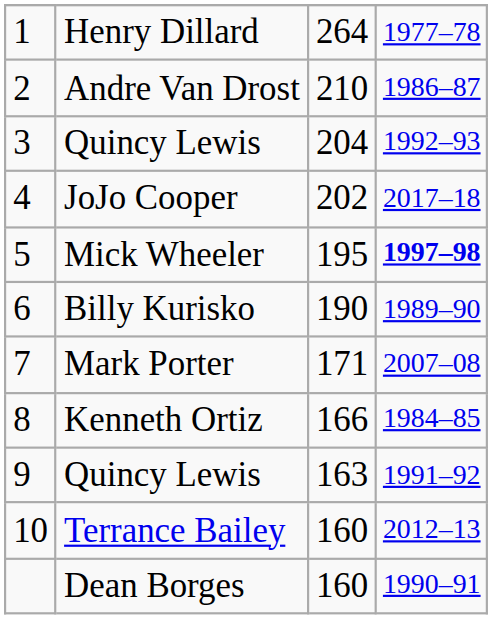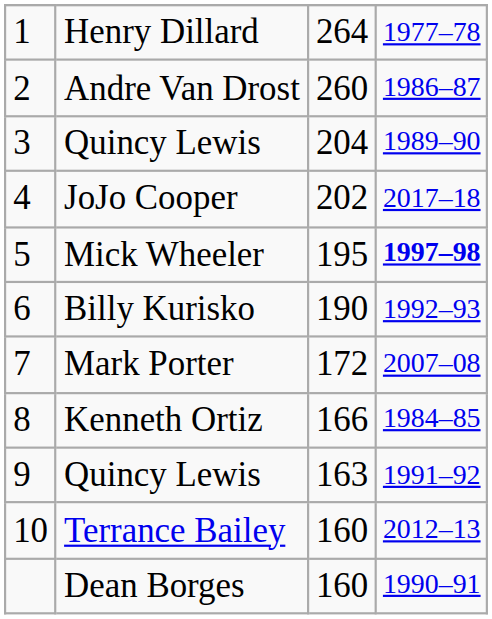 <table class="wikitable">
 <tr>
 </tr>
 <tr>
 <td>1</td>
 <td>Henry Dillard</td>
 <td>264</td>
 <td style="font-size:80%;"><a href='#'>1977–78</a></td>
 </tr>
 <tr>
 <td>2</td>
 <td>Andre Van Drost</td>
-<td>210</td>
+<td>260</td>
 <td style="font-size:80%;"><a href='#'>1986–87</a></td>
 </tr>
 <tr>
 <td>3</td>
 <td>Quincy Lewis</td>
 <td>204</td>
-<td style="font-size:80%;"><a href='#'>1992–93</a></td>
+<td style="font-size:80%;"><a href='#'>1989–90</a></td>
 </tr>
 <tr>
 <td>4</td>
 <td>JoJo Cooper</td>
 <td>202</td>
 <td style="font-size:80%;"><a href='#'>2017–18</a></td>
 </tr>
 <tr>
 <td>5</td>
 <td>Mick Wheeler</td>
 <td>195</td>
 <td style="font-size:80%;"><strong><a href='#'>1997–98</a></strong></td>
 </tr>
 <tr>
 <td>6</td>
 <td>Billy Kurisko</td>
 <td>190</td>
-<td style="font-size:80%;"><a href='#'>1989–90</a></td>
+<td style="font-size:80%;"><a href='#'>1992–93</a></td>
 </tr>
 <tr>
 <td>7</td>
 <td>Mark Porter</td>
-<td>171</td>
+<td>172</td>
 <td style="font-size:80%;"><a href='#'>2007–08</a></td>
 </tr>
 <tr>
 <td>8</td>
 <td>Kenneth Ortiz</td>
 <td>166</td>
 <td style="font-size:80%;"><a href='#'>1984–85</a></td>
 </tr>
 <tr>
 <td>9</td>
 <td>Quincy Lewis</td>
 <td>163</td>
 <td style="font-size:80%;"><a href='#'>1991–92</a></td>
 </tr>
 <tr>
 <td>10</td>
 <td><a href='#'>Terrance Bailey</a></td>
 <td>160</td>
 <td style="font-size:80%;"><a href='#'>2012–13</a></td>
 </tr>
 <tr>
 <td></td>
 <td>Dean Borges</td>
 <td>160</td>
 <td style="font-size:80%;"><a href='#'>1990–91</a></td>
 </tr>
 </table>
